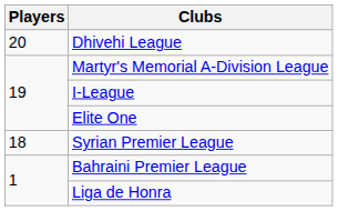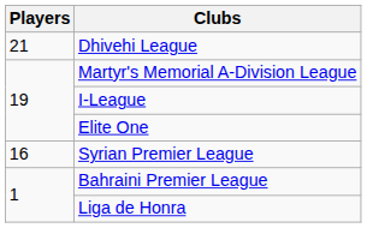 <table class="wikitable">
 <tr>
 <th>Players</th>
 <th>Clubs</th>
 </tr>
 <tr>
-<td rowspan="1">20</td>
+<td rowspan="1">21</td>
 <td> <a href='#'>Dhivehi League</a></td>
 </tr>
 <tr>
 <td rowspan="3">19</td>
 <td> <a href='#'>Martyr's Memorial A-Division League</a></td>
 </tr>
 <tr>
 <td> <a href='#'>I-League</a></td>
 </tr>
 <tr>
 <td> <a href='#'>Elite One</a></td>
 </tr>
 <tr>
-<td>18</td>
+<td>16</td>
 <td> <a href='#'>Syrian Premier League</a></td>
 </tr>
 <tr>
 <td rowspan="2">1</td>
 <td> <a href='#'>Bahraini Premier League</a></td>
 </tr>
 <tr>
 <td> <a href='#'>Liga de Honra</a></td>
 </tr>
 </table>
